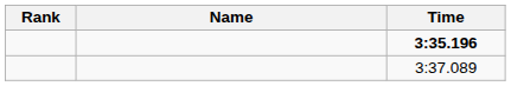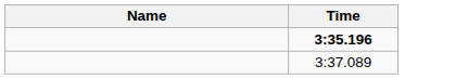 <table class="wikitable" style="text-align:center;">
 <tr>
-<th style="width:4em">Rank</th>
 <th style="width:19em">Name</th>
 <th style="width:7em">Time</th>
 </tr>
 <tr>
-<td></td>
 <td align=left><strong></strong></td>
 <td><strong>3:35.196</strong></td>
 </tr>
 <tr>
-<td></td>
 <td align=left></td>
 <td>3:37.089</td>
 </tr>
 </table>
